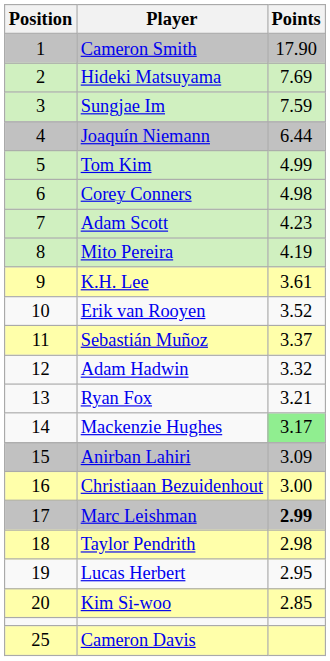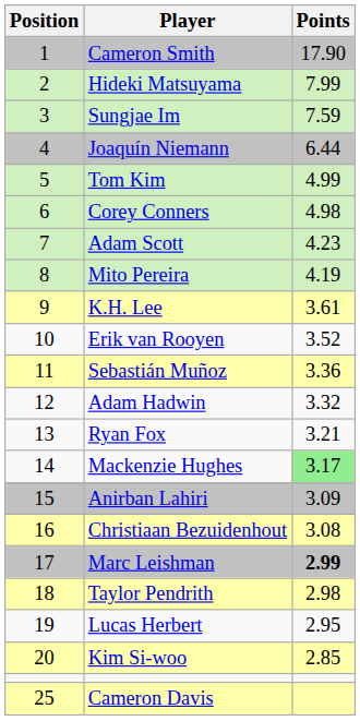 <table class=wikitable style="text-align:center">
 <tr>
 <th>Position</th>
 <th>Player</th>
 <th>Points</th>
 </tr>
 <tr style="background:#c1c1c1;">
 <td>1</td>
 <td align=left><a href='#'>Cameron Smith</a></td>
 <td>17.90</td>
 </tr>
 <tr style="background:#d0f0c0;">
 <td>2</td>
 <td align=left><a href='#'>Hideki Matsuyama</a></td>
-<td>7.69</td>
+<td>7.99</td>
 </tr>
 <tr style="background:#d0f0c0;">
 <td>3</td>
 <td align=left><a href='#'>Sungjae Im</a></td>
 <td>7.59</td>
 </tr>
 <tr style="background:#c1c1c1;">
 <td>4</td>
 <td align=left><a href='#'>Joaquín Niemann</a></td>
 <td>6.44</td>
 </tr>
 <tr style="background:#d0f0c0;">
 <td>5</td>
 <td align=left><a href='#'>Tom Kim</a></td>
 <td>4.99</td>
 </tr>
 <tr style="background:#d0f0c0;">
 <td>6</td>
 <td align=left><a href='#'>Corey Conners</a></td>
 <td>4.98</td>
 </tr>
 <tr style="background:#d0f0c0;">
 <td>7</td>
 <td align=left><a href='#'>Adam Scott</a></td>
 <td>4.23</td>
 </tr>
 <tr style="background:#d0f0c0;">
 <td>8</td>
 <td align=left><a href='#'>Mito Pereira</a></td>
 <td>4.19</td>
 </tr>
 <tr style="background:#ffa;">
 <td>9</td>
 <td align=left><a href='#'>K.H. Lee</a></td>
 <td>3.61</td>
 </tr>
 <tr>
 <td>10</td>
 <td align=left><a href='#'>Erik van Rooyen</a></td>
 <td>3.52</td>
 </tr>
 <tr style="background:#ffa;">
 <td>11</td>
 <td align=left><a href='#'>Sebastián Muñoz</a></td>
-<td>3.37</td>
+<td>3.36</td>
 </tr>
 <tr>
 <td>12</td>
 <td align=left><a href='#'>Adam Hadwin</a></td>
 <td>3.32</td>
 </tr>
 <tr>
 <td>13</td>
 <td align=left><a href='#'>Ryan Fox</a></td>
 <td>3.21</td>
 </tr>
 <tr>
 <td>14</td>
 <td align=left><a href='#'>Mackenzie Hughes</a></td>
 <td style="background: lightgreen;">3.17</td>
 </tr>
 <tr style="background:#c1c1c1;">
 <td>15</td>
 <td align=left><a href='#'>Anirban Lahiri</a></td>
 <td>3.09</td>
 </tr>
 <tr style="background:#ffa;">
 <td>16</td>
 <td align=left><a href='#'>Christiaan Bezuidenhout</a></td>
-<td>3.00</td>
+<td>3.08</td>
 </tr>
 <tr style="background:#c1c1c1;">
 <td>17</td>
 <td align=left><a href='#'>Marc Leishman</a></td>
 <td><strong>2.99</strong></td>
 </tr>
 <tr style="background:#ffa;">
 <td>18</td>
 <td align=left><a href='#'>Taylor Pendrith</a></td>
 <td>2.98</td>
 </tr>
 <tr>
 <td>19</td>
 <td align=left><a href='#'>Lucas Herbert</a></td>
 <td>2.95</td>
 </tr>
 <tr style="background:#ffa;">
 <td>20</td>
 <td align=left><a href='#'>Kim Si-woo</a></td>
 <td>2.85</td>
 </tr>
 <tr>
 <td></td>
 <td></td>
 <td></td>
 </tr>
 <tr style="background:#ffa;">
 <td>25</td>
 <td align=left><a href='#'>Cameron Davis</a></td>
 <td></td>
 </tr>
 </table>
